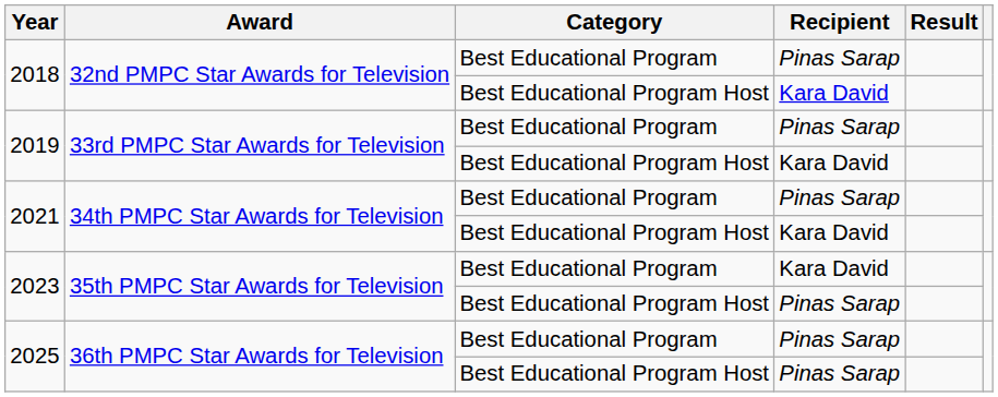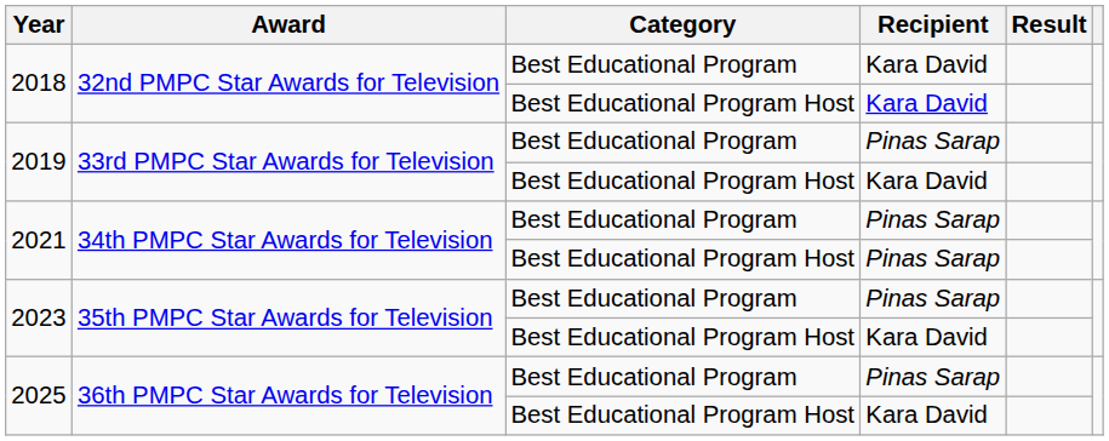 <table class="wikitable">
 <tr>
 <th>Year</th>
 <th>Award</th>
 <th>Category</th>
 <th>Recipient</th>
 <th>Result</th>
 <th></th>
 </tr>
 <tr>
 <td rowspan=2>2018</td>
 <td rowspan=2><a href='#'>32nd PMPC Star Awards for Television</a></td>
 <td>Best Educational Program</td>
-<td><em>Pinas Sarap</em></td>
+<td>Kara David</td>
 <td></td>
 <td rowspan=2></td>
 </tr>
 <tr>
 <td>Best Educational Program Host</td>
 <td><a href='#'>Kara David</a></td>
 <td></td>
 </tr>
 <tr>
 <td rowspan=2>2019</td>
 <td rowspan=2><a href='#'>33rd PMPC Star Awards for Television</a></td>
 <td>Best Educational Program</td>
 <td><em>Pinas Sarap</em></td>
 <td></td>
 <td rowspan=2></td>
 </tr>
 <tr>
 <td>Best Educational Program Host</td>
 <td>Kara David</td>
 <td></td>
 </tr>
 <tr>
 <td rowspan=2>2021</td>
 <td rowspan=2><a href='#'>34th PMPC Star Awards for Television</a></td>
 <td>Best Educational Program</td>
 <td><em>Pinas Sarap</em></td>
 <td></td>
 <td rowspan=2></td>
 </tr>
 <tr>
 <td>Best Educational Program Host</td>
-<td>Kara David</td>
+<td><em>Pinas Sarap</em></td>
 <td></td>
 </tr>
 <tr>
 <td rowspan=2>2023</td>
 <td rowspan=2><a href='#'>35th PMPC Star Awards for Television</a></td>
 <td>Best Educational Program</td>
-<td>Kara David</td>
+<td><em>Pinas Sarap</em></td>
 <td></td>
 <td rowspan=2></td>
 </tr>
 <tr>
 <td>Best Educational Program Host</td>
-<td><em>Pinas Sarap</em></td>
+<td>Kara David</td>
 <td></td>
 </tr>
 <tr>
 <td rowspan=2>2025</td>
 <td rowspan=2><a href='#'>36th PMPC Star Awards for Television</a></td>
 <td>Best Educational Program</td>
 <td><em>Pinas Sarap</em></td>
 <td></td>
 <td rowspan=2></td>
 </tr>
 <tr>
 <td>Best Educational Program Host</td>
-<td><em>Pinas Sarap</em></td>
+<td>Kara David</td>
 <td></td>
 </tr>
 </table>
